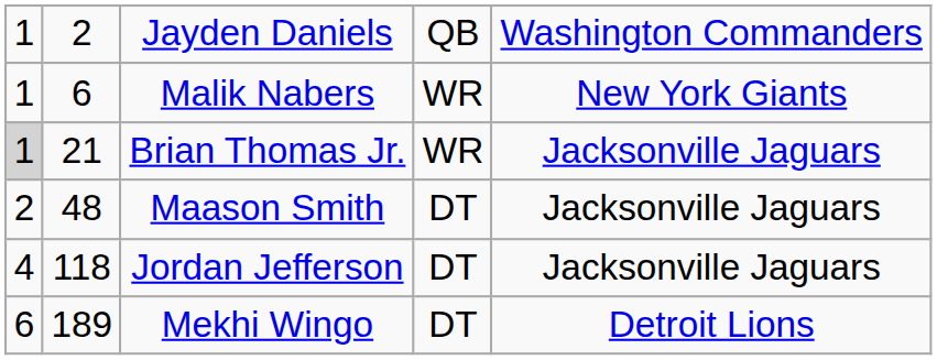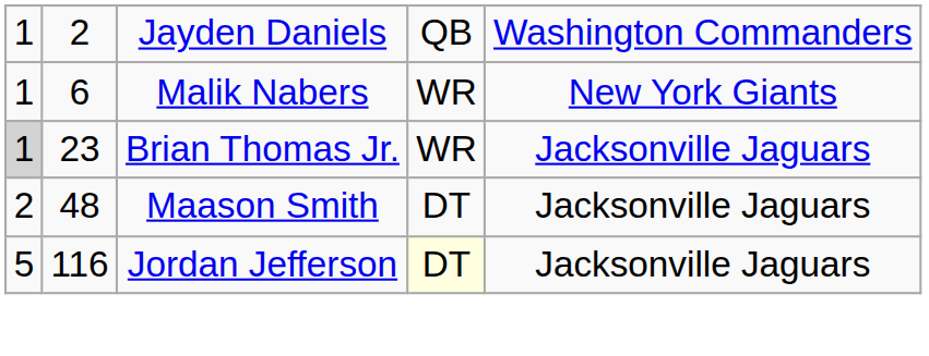 <table class="wikitable" style="text-align:center">
 <tr>
 <td>1</td>
 <td>2</td>
 <td><a href='#'>Jayden Daniels</a></td>
 <td>QB</td>
 <td><a href='#'>Washington Commanders</a></td>
 </tr>
 <tr>
 <td>1</td>
 <td>6</td>
 <td><a href='#'>Malik Nabers</a></td>
 <td>WR</td>
 <td><a href='#'>New York Giants</a></td>
 </tr>
 <tr>
 <td style="background: lightgrey;">1</td>
-<td>21</td>
+<td>23</td>
 <td><a href='#'>Brian Thomas Jr.</a></td>
 <td>WR</td>
 <td><a href='#'>Jacksonville Jaguars</a></td>
 </tr>
 <tr>
 <td>2</td>
 <td>48</td>
 <td><a href='#'>Maason Smith</a></td>
 <td>DT</td>
 <td>Jacksonville Jaguars</td>
 </tr>
 <tr>
-<td>4</td>
-<td>118</td>
+<td>5</td>
+<td>116</td>
 <td><a href='#'>Jordan Jefferson</a></td>
-<td>DT</td>
+<td style="background: lightyellow;">DT</td>
 <td>Jacksonville Jaguars</td>
 </tr>
-<tr>
-<td>6</td>
-<td>189</td>
-<td><a href='#'>Mekhi Wingo</a></td>
-<td>DT</td>
-<td><a href='#'>Detroit Lions</a></td>
-</tr>
 </table>
